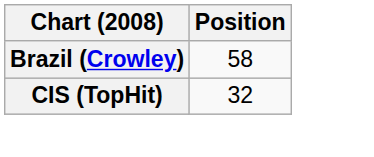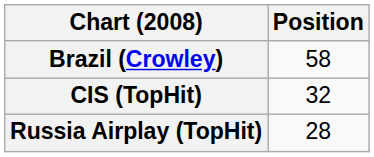 <table class="wikitable sortable plainrowheaders" style="text-align:center">
 <tr>
 <th>Chart (2008)</th>
 <th>Position</th>
 </tr>
 <tr>
 <th scope="row">Brazil (<a href='#'>Crowley</a>)</th>
 <td>58</td>
 </tr>
 <tr>
 <th scope="row">CIS (TopHit)</th>
 <td>32</td>
 </tr>
+<tr>
+<th scope="row">Russia Airplay (TopHit)</th>
+<td>28</td>
+</tr>
 </table>
